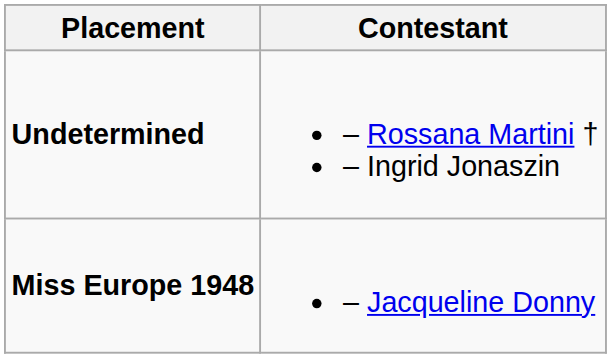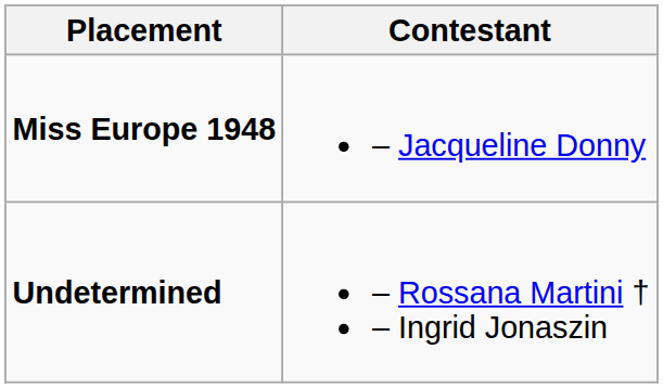 <table class="wikitable sortable" style="font-size: 95%;">
 <tr>
 <th>Placement</th>
 <th>Contestant</th>
 </tr>
 <tr>
+<td><strong>Miss Europe 1948</strong></td>
+<td><br><ul><li><strong></strong> – <a href='#'>Jacqueline Donny</a></li></ul></td>
+</tr>
+<tr>
 <td><strong>Undetermined</strong></td>
 <td><br><ul><li><strong></strong> – <a href='#'>Rossana Martini</a> †</li><li><strong></strong> – Ingrid Jonaszin</li></ul></td>
 </tr>
-<tr>
-<td><strong>Miss Europe 1948</strong></td>
-<td><br><ul><li><strong></strong> – <a href='#'>Jacqueline Donny</a></li></ul></td>
-</tr>
 </table>
